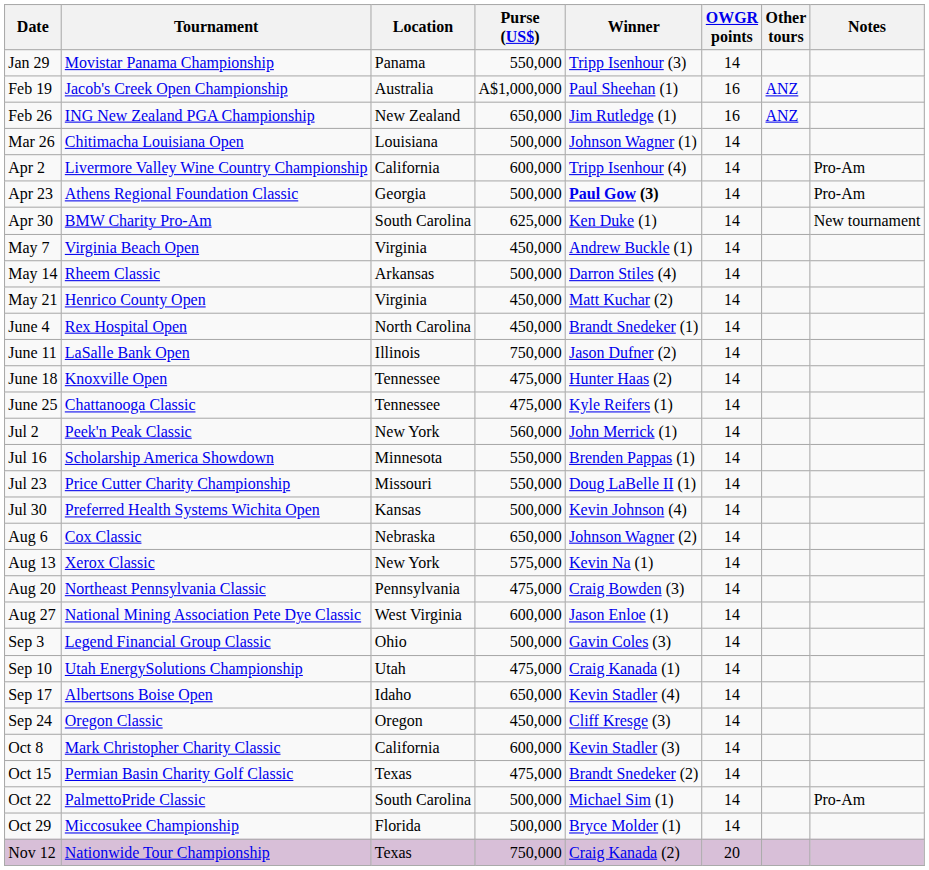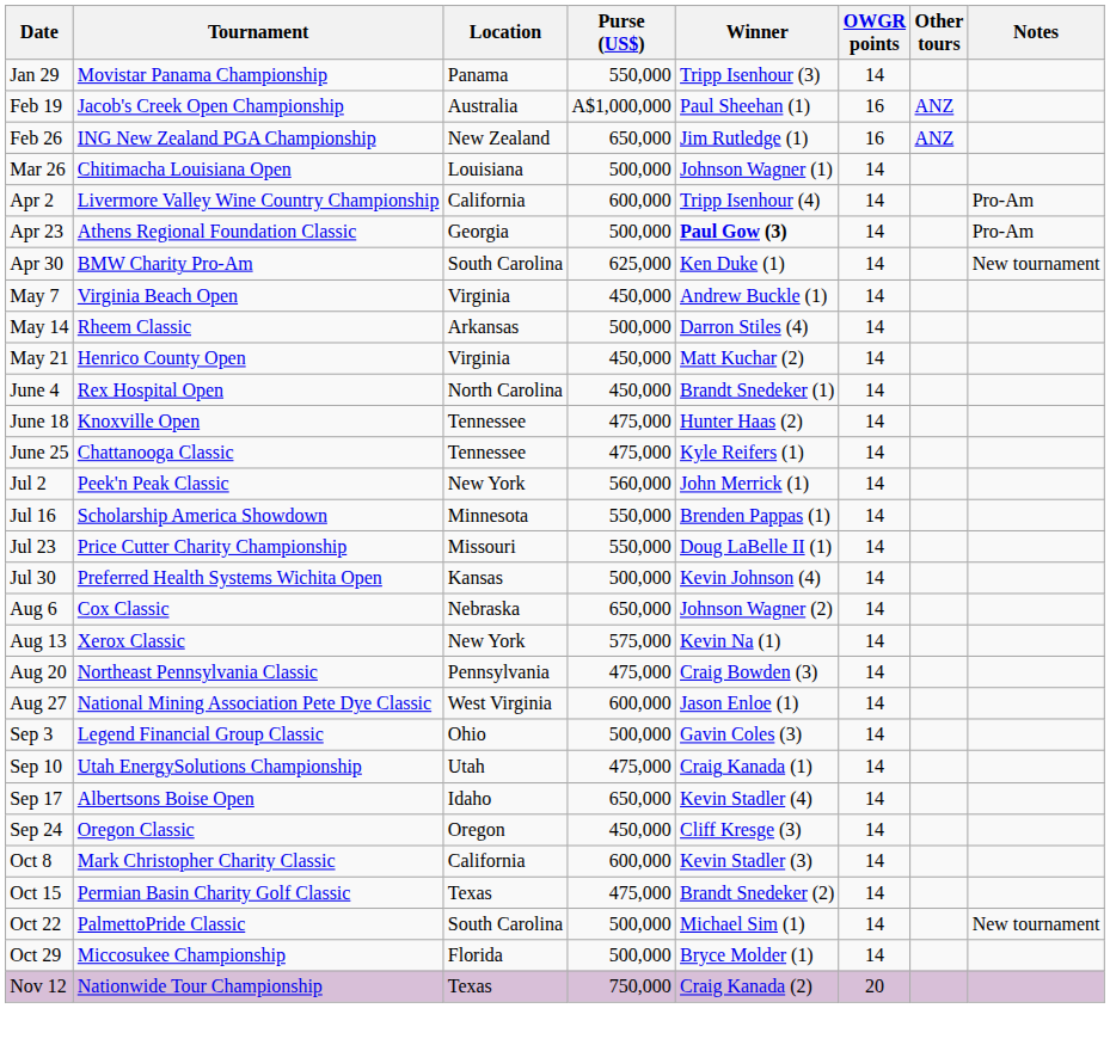 <table class="wikitable" style="font-size:95%">
 <tr>
 <th>Date</th>
 <th>Tournament</th>
 <th>Location</th>
 <th>Purse<br>(<a href='#'>US$</a>)</th>
 <th>Winner</th>
 <th><a href='#'>OWGR</a><br>points</th>
 <th>Other<br>tours</th>
 <th>Notes</th>
 </tr>
 <tr>
 <td>Jan 29</td>
 <td><a href='#'>Movistar Panama Championship</a></td>
 <td>Panama</td>
 <td align=right>550,000</td>
 <td> <a href='#'>Tripp Isenhour</a> (3)</td>
 <td align=center>14</td>
 <td></td>
 <td></td>
 </tr>
 <tr>
 <td>Feb 19</td>
 <td><a href='#'>Jacob's Creek Open Championship</a></td>
 <td>Australia</td>
 <td align=right>A$1,000,000</td>
 <td> <a href='#'>Paul Sheehan</a> (1)</td>
 <td align=center>16</td>
 <td><a href='#'>ANZ</a></td>
 <td></td>
 </tr>
 <tr>
 <td>Feb 26</td>
 <td><a href='#'>ING New Zealand PGA Championship</a></td>
 <td>New Zealand</td>
 <td align=right>650,000</td>
 <td> <a href='#'>Jim Rutledge</a> (1)</td>
 <td align=center>16</td>
 <td><a href='#'>ANZ</a></td>
 <td></td>
 </tr>
 <tr>
 <td>Mar 26</td>
 <td><a href='#'>Chitimacha Louisiana Open</a></td>
 <td>Louisiana</td>
 <td align=right>500,000</td>
 <td> <a href='#'>Johnson Wagner</a> (1)</td>
 <td align=center>14</td>
 <td></td>
 <td></td>
 </tr>
 <tr>
 <td>Apr 2</td>
 <td><a href='#'>Livermore Valley Wine Country Championship</a></td>
 <td>California</td>
 <td align=right>600,000</td>
 <td> <a href='#'>Tripp Isenhour</a> (4)</td>
 <td align=center>14</td>
 <td></td>
 <td>Pro-Am</td>
 </tr>
 <tr>
 <td>Apr 23</td>
 <td><a href='#'>Athens Regional Foundation Classic</a></td>
 <td>Georgia</td>
 <td align=right>500,000</td>
 <td><strong> <a href='#'>Paul Gow</a> (3)</strong></td>
 <td align=center>14</td>
 <td></td>
 <td>Pro-Am</td>
 </tr>
 <tr>
 <td>Apr 30</td>
 <td><a href='#'>BMW Charity Pro-Am</a></td>
 <td>South Carolina</td>
 <td align=right>625,000</td>
 <td> <a href='#'>Ken Duke</a> (1)</td>
 <td align=center>14</td>
 <td></td>
 <td>New tournament</td>
 </tr>
 <tr>
 <td>May 7</td>
 <td><a href='#'>Virginia Beach Open</a></td>
 <td>Virginia</td>
 <td align=right>450,000</td>
 <td> <a href='#'>Andrew Buckle</a> (1)</td>
 <td align=center>14</td>
 <td></td>
 <td></td>
 </tr>
 <tr>
 <td>May 14</td>
 <td><a href='#'>Rheem Classic</a></td>
 <td>Arkansas</td>
 <td align=right>500,000</td>
 <td> <a href='#'>Darron Stiles</a> (4)</td>
 <td align=center>14</td>
 <td></td>
 <td></td>
 </tr>
 <tr>
 <td>May 21</td>
 <td><a href='#'>Henrico County Open</a></td>
 <td>Virginia</td>
 <td align=right>450,000</td>
 <td> <a href='#'>Matt Kuchar</a> (2)</td>
 <td align=center>14</td>
 <td></td>
 <td></td>
 </tr>
 <tr>
 <td>June 4</td>
 <td><a href='#'>Rex Hospital Open</a></td>
 <td>North Carolina</td>
 <td align=right>450,000</td>
 <td> <a href='#'>Brandt Snedeker</a> (1)</td>
-<td align=center>14</td>
-<td></td>
-<td></td>
-</tr>
-<tr>
-<td>June 11</td>
-<td><a href='#'>LaSalle Bank Open</a></td>
-<td>Illinois</td>
-<td align=right>750,000</td>
-<td> <a href='#'>Jason Dufner</a> (2)</td>
 <td align=center>14</td>
 <td></td>
 <td></td>
 </tr>
 <tr>
 <td>June 18</td>
 <td><a href='#'>Knoxville Open</a></td>
 <td>Tennessee</td>
 <td align=right>475,000</td>
 <td> <a href='#'>Hunter Haas</a> (2)</td>
 <td align=center>14</td>
 <td></td>
 <td></td>
 </tr>
 <tr>
 <td>June 25</td>
 <td><a href='#'>Chattanooga Classic</a></td>
 <td>Tennessee</td>
 <td align=right>475,000</td>
 <td> <a href='#'>Kyle Reifers</a> (1)</td>
 <td align=center>14</td>
 <td></td>
 <td></td>
 </tr>
 <tr>
 <td>Jul 2</td>
 <td><a href='#'>Peek'n Peak Classic</a></td>
 <td>New York</td>
 <td align=right>560,000</td>
 <td> <a href='#'>John Merrick</a> (1)</td>
 <td align=center>14</td>
 <td></td>
 <td></td>
 </tr>
 <tr>
 <td>Jul 16</td>
 <td><a href='#'>Scholarship America Showdown</a></td>
 <td>Minnesota</td>
 <td align=right>550,000</td>
 <td> <a href='#'>Brenden Pappas</a> (1)</td>
 <td align=center>14</td>
 <td></td>
 <td></td>
 </tr>
 <tr>
 <td>Jul 23</td>
 <td><a href='#'>Price Cutter Charity Championship</a></td>
 <td>Missouri</td>
 <td align=right>550,000</td>
 <td> <a href='#'>Doug LaBelle II</a> (1)</td>
 <td align=center>14</td>
 <td></td>
 <td></td>
 </tr>
 <tr>
 <td>Jul 30</td>
 <td><a href='#'>Preferred Health Systems Wichita Open</a></td>
 <td>Kansas</td>
 <td align=right>500,000</td>
 <td> <a href='#'>Kevin Johnson</a> (4)</td>
 <td align=center>14</td>
 <td></td>
 <td></td>
 </tr>
 <tr>
 <td>Aug 6</td>
 <td><a href='#'>Cox Classic</a></td>
 <td>Nebraska</td>
 <td align=right>650,000</td>
 <td> <a href='#'>Johnson Wagner</a> (2)</td>
 <td align=center>14</td>
 <td></td>
 <td></td>
 </tr>
 <tr>
 <td>Aug 13</td>
 <td><a href='#'>Xerox Classic</a></td>
 <td>New York</td>
 <td align=right>575,000</td>
 <td> <a href='#'>Kevin Na</a> (1)</td>
 <td align=center>14</td>
 <td></td>
 <td></td>
 </tr>
 <tr>
 <td>Aug 20</td>
 <td><a href='#'>Northeast Pennsylvania Classic</a></td>
 <td>Pennsylvania</td>
 <td align=right>475,000</td>
 <td> <a href='#'>Craig Bowden</a> (3)</td>
 <td align=center>14</td>
 <td></td>
 <td></td>
 </tr>
 <tr>
 <td>Aug 27</td>
 <td><a href='#'>National Mining Association Pete Dye Classic</a></td>
 <td>West Virginia</td>
 <td align=right>600,000</td>
 <td> <a href='#'>Jason Enloe</a> (1)</td>
 <td align=center>14</td>
 <td></td>
 <td></td>
 </tr>
 <tr>
 <td>Sep 3</td>
 <td><a href='#'>Legend Financial Group Classic</a></td>
 <td>Ohio</td>
 <td align=right>500,000</td>
 <td> <a href='#'>Gavin Coles</a> (3)</td>
 <td align=center>14</td>
 <td></td>
 <td></td>
 </tr>
 <tr>
 <td>Sep 10</td>
 <td><a href='#'>Utah EnergySolutions Championship</a></td>
 <td>Utah</td>
 <td align=right>475,000</td>
 <td> <a href='#'>Craig Kanada</a> (1)</td>
 <td align=center>14</td>
 <td></td>
 <td></td>
 </tr>
 <tr>
 <td>Sep 17</td>
 <td><a href='#'>Albertsons Boise Open</a></td>
 <td>Idaho</td>
 <td align=right>650,000</td>
 <td> <a href='#'>Kevin Stadler</a> (4)</td>
 <td align=center>14</td>
 <td></td>
 <td></td>
 </tr>
 <tr>
 <td>Sep 24</td>
 <td><a href='#'>Oregon Classic</a></td>
 <td>Oregon</td>
 <td align=right>450,000</td>
 <td> <a href='#'>Cliff Kresge</a> (3)</td>
 <td align=center>14</td>
 <td></td>
 <td></td>
 </tr>
 <tr>
 <td>Oct 8</td>
 <td><a href='#'>Mark Christopher Charity Classic</a></td>
 <td>California</td>
 <td align=right>600,000</td>
 <td> <a href='#'>Kevin Stadler</a> (3)</td>
 <td align=center>14</td>
 <td></td>
 <td></td>
 </tr>
 <tr>
 <td>Oct 15</td>
 <td><a href='#'>Permian Basin Charity Golf Classic</a></td>
 <td>Texas</td>
 <td align=right>475,000</td>
 <td> <a href='#'>Brandt Snedeker</a> (2)</td>
 <td align=center>14</td>
 <td></td>
 <td></td>
 </tr>
 <tr>
 <td>Oct 22</td>
 <td><a href='#'>PalmettoPride Classic</a></td>
 <td>South Carolina</td>
 <td align=right>500,000</td>
 <td> <a href='#'>Michael Sim</a> (1)</td>
 <td align=center>14</td>
 <td></td>
-<td>Pro-Am</td>
+<td>New tournament</td>
 </tr>
 <tr>
 <td>Oct 29</td>
 <td><a href='#'>Miccosukee Championship</a></td>
 <td>Florida</td>
 <td align=right>500,000</td>
 <td> <a href='#'>Bryce Molder</a> (1)</td>
 <td align=center>14</td>
 <td></td>
 <td></td>
 </tr>
 <tr style="background:thistle;">
 <td>Nov 12</td>
 <td><a href='#'>Nationwide Tour Championship</a></td>
 <td>Texas</td>
 <td align=right>750,000</td>
 <td> <a href='#'>Craig Kanada</a> (2)</td>
 <td align=center>20</td>
 <td></td>
 <td></td>
 </tr>
 </table>
